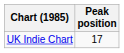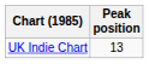 <table class="wikitable sortable">
 <tr>
 <th scope="col">Chart (1985)</th>
 <th scope="col">Peak<br>position</th>
 </tr>
 <tr>
 <td><a href='#'>UK Indie Chart</a></td>
-<td style="text-align:center;">17</td>
+<td style="text-align:center;">13</td>
 </tr>
 </table>
